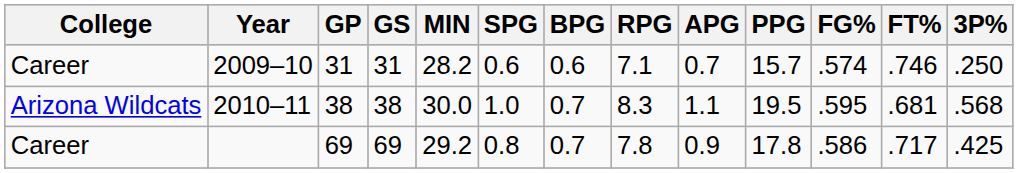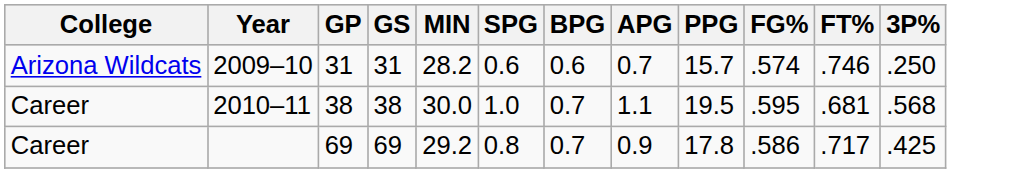 <table class="wikitable">
 <tr>
 <th>College</th>
 <th>Year</th>
 <th>GP</th>
 <th>GS</th>
 <th>MIN</th>
 <th>SPG</th>
 <th>BPG</th>
-<th>RPG</th>
 <th>APG</th>
 <th>PPG</th>
 <th>FG%</th>
 <th>FT%</th>
 <th>3P%</th>
 </tr>
 <tr>
-<td>Career</td>
+<td><a href='#'>Arizona Wildcats</a></td>
 <td>2009–10</td>
 <td>31</td>
 <td>31</td>
 <td>28.2</td>
 <td>0.6</td>
 <td>0.6</td>
-<td>7.1</td>
 <td>0.7</td>
 <td>15.7</td>
 <td>.574</td>
 <td>.746</td>
 <td>.250</td>
 </tr>
 <tr>
-<td><a href='#'>Arizona Wildcats</a></td>
+<td>Career</td>
 <td>2010–11</td>
 <td>38</td>
 <td>38</td>
 <td>30.0</td>
 <td>1.0</td>
 <td>0.7</td>
-<td>8.3</td>
 <td>1.1</td>
 <td>19.5</td>
 <td>.595</td>
 <td>.681</td>
 <td>.568</td>
 </tr>
 <tr>
 <td>Career</td>
 <td></td>
 <td>69</td>
 <td>69</td>
 <td>29.2</td>
 <td>0.8</td>
 <td>0.7</td>
-<td>7.8</td>
 <td>0.9</td>
 <td>17.8</td>
 <td>.586</td>
 <td>.717</td>
 <td>.425</td>
 </tr>
 </table>
